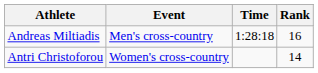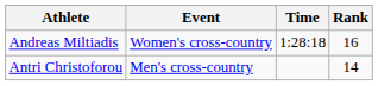 <table class="wikitable" style="font-size:90%;">
 <tr>
 <th>Athlete</th>
 <th>Event</th>
 <th>Time</th>
 <th>Rank</th>
 </tr>
 <tr align=center>
 <td align=left><a href='#'>Andreas Miltiadis</a></td>
-<td align=left><a href='#'>Men's cross-country</a></td>
+<td align=left><a href='#'>Women's cross-country</a></td>
 <td>1:28:18</td>
 <td>16</td>
 </tr>
 <tr align=center>
 <td align=left><a href='#'>Antri Christoforou</a></td>
-<td align=left><a href='#'>Women's cross-country</a></td>
+<td align=left><a href='#'>Men's cross-country</a></td>
 <td></td>
 <td>14</td>
 </tr>
 </table>
